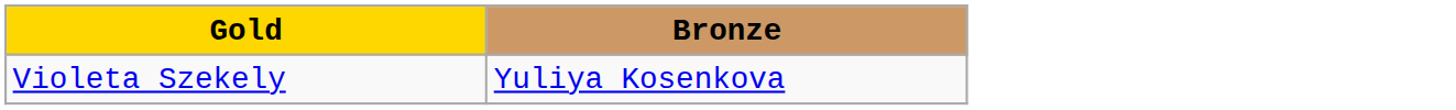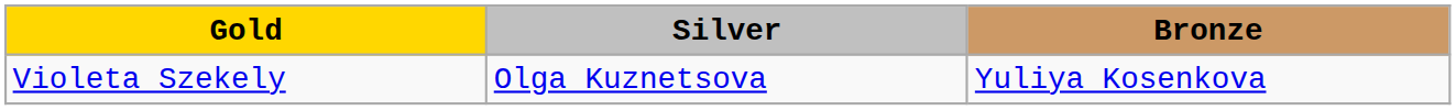 <table class="wikitable" style="text-align:left">
 <tr align="center">
 <td width=200 bgcolor=gold><strong>Gold</strong></td>
+<td width=200 bgcolor=silver><strong>Silver</strong></td>
 <td width=200 bgcolor=CC9966><strong>Bronze</strong></td>
 </tr>
 <tr>
 <td><a href='#'>Violeta Szekely</a><br><em></em></td>
+<td><a href='#'>Olga Kuznetsova</a><br><em></em></td>
 <td><a href='#'>Yuliya Kosenkova</a><br><em></em></td>
 </tr>
 </table>
